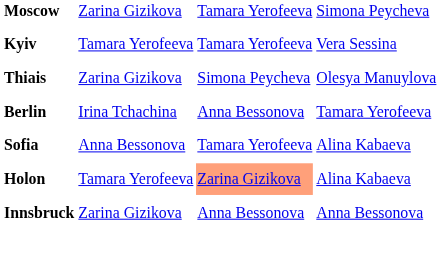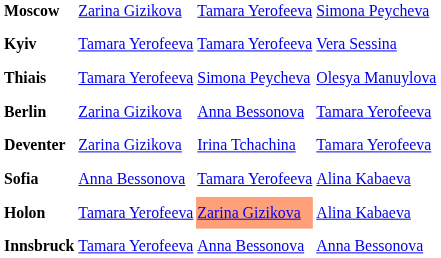 <table>
 <tr>
 <th scope=row style="text-align:left">Moscow</th>
 <td style="height:30px;"> <a href='#'>Zarina Gizikova</a></td>
 <td style="height:30px;"> <a href='#'>Tamara Yerofeeva</a></td>
 <td style="height:30px;"> <a href='#'>Simona Peycheva</a></td>
 </tr>
 <tr>
 <th scope=row style="text-align:left">Kyiv</th>
 <td style="height:30px;"> <a href='#'>Tamara Yerofeeva</a></td>
 <td style="height:30px;"> <a href='#'>Tamara Yerofeeva</a></td>
 <td style="height:30px;"> <a href='#'>Vera Sessina</a></td>
 </tr>
 <tr>
 <th scope=row style="text-align:left">Thiais</th>
-<td style="height:30px;"> <a href='#'>Zarina Gizikova</a></td>
+<td style="height:30px;"> <a href='#'>Tamara Yerofeeva</a></td>
 <td style="height:30px;"> <a href='#'>Simona Peycheva</a></td>
 <td style="height:30px;"> <a href='#'>Olesya Manuylova</a></td>
 </tr>
 <tr>
 <th scope=row style="text-align:left">Berlin</th>
+<td style="height:30px;"> <a href='#'>Zarina Gizikova</a></td>
+<td style="height:30px;"> <a href='#'>Anna Bessonova</a></td>
+<td style="height:30px;"> <a href='#'>Tamara Yerofeeva</a></td>
+</tr>
+<tr>
+<th scope=row style="text-align:left">Deventer</th>
+<td style="height:30px;"> <a href='#'>Zarina Gizikova</a></td>
 <td style="height:30px;"> <a href='#'>Irina Tchachina</a></td>
-<td style="height:30px;"> <a href='#'>Anna Bessonova</a></td>
 <td style="height:30px;"> <a href='#'>Tamara Yerofeeva</a></td>
 </tr>
 <tr>
 <th scope=row style="text-align:left">Sofia</th>
 <td style="height:30px;"> <a href='#'>Anna Bessonova</a></td>
 <td style="height:30px;"> <a href='#'>Tamara Yerofeeva</a></td>
 <td style="height:30px;"> <a href='#'>Alina Kabaeva</a></td>
 </tr>
 <tr>
 <th scope=row style="text-align:left">Holon</th>
 <td style="height:30px;"> <a href='#'>Tamara Yerofeeva</a></td>
 <td style="background: lightsalmon; height:30px;"> <a href='#'>Zarina Gizikova</a></td>
 <td style="height:30px;"> <a href='#'>Alina Kabaeva</a></td>
 </tr>
 <tr>
 <th scope=row style="text-align:left">Innsbruck</th>
-<td style="height:30px;"> <a href='#'>Zarina Gizikova</a></td>
+<td style="height:30px;"> <a href='#'>Tamara Yerofeeva</a></td>
 <td style="height:30px;"> <a href='#'>Anna Bessonova</a></td>
 <td style="height:30px;"> <a href='#'>Anna Bessonova</a></td>
 </tr>
 <tr>
 </tr>
 </table>
